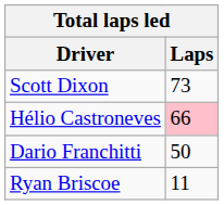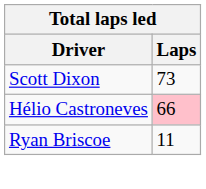 <table class="wikitable">
 <tr>
 <th colspan=2>Total laps led</th>
 </tr>
 <tr>
 <th>Driver</th>
 <th>Laps</th>
 </tr>
 <tr>
 <td><a href='#'>Scott Dixon</a></td>
 <td>73</td>
 </tr>
 <tr>
 <td><a href='#'>Hélio Castroneves</a></td>
 <td style="background: pink;">66</td>
 </tr>
 <tr>
-<td><a href='#'>Dario Franchitti</a></td>
-<td>50</td>
-</tr>
-<tr>
 <td><a href='#'>Ryan Briscoe</a></td>
 <td>11</td>
 </tr>
 </table>
